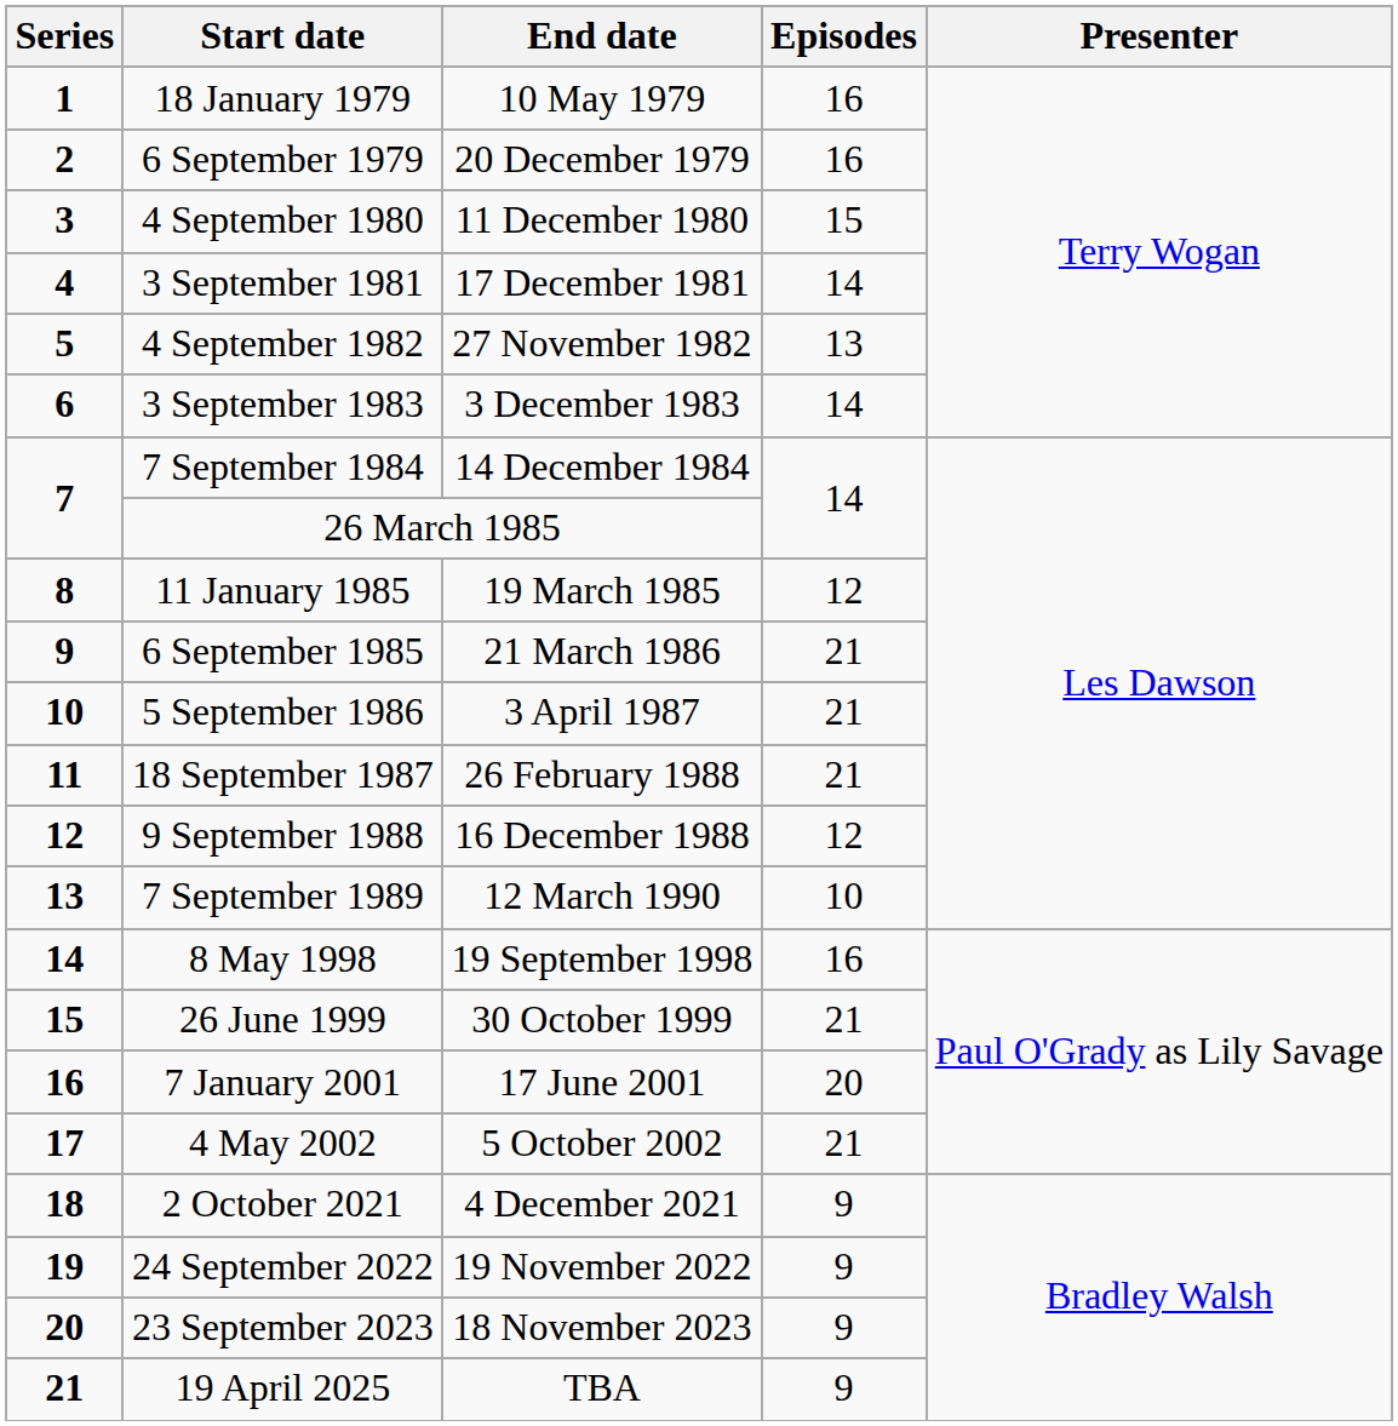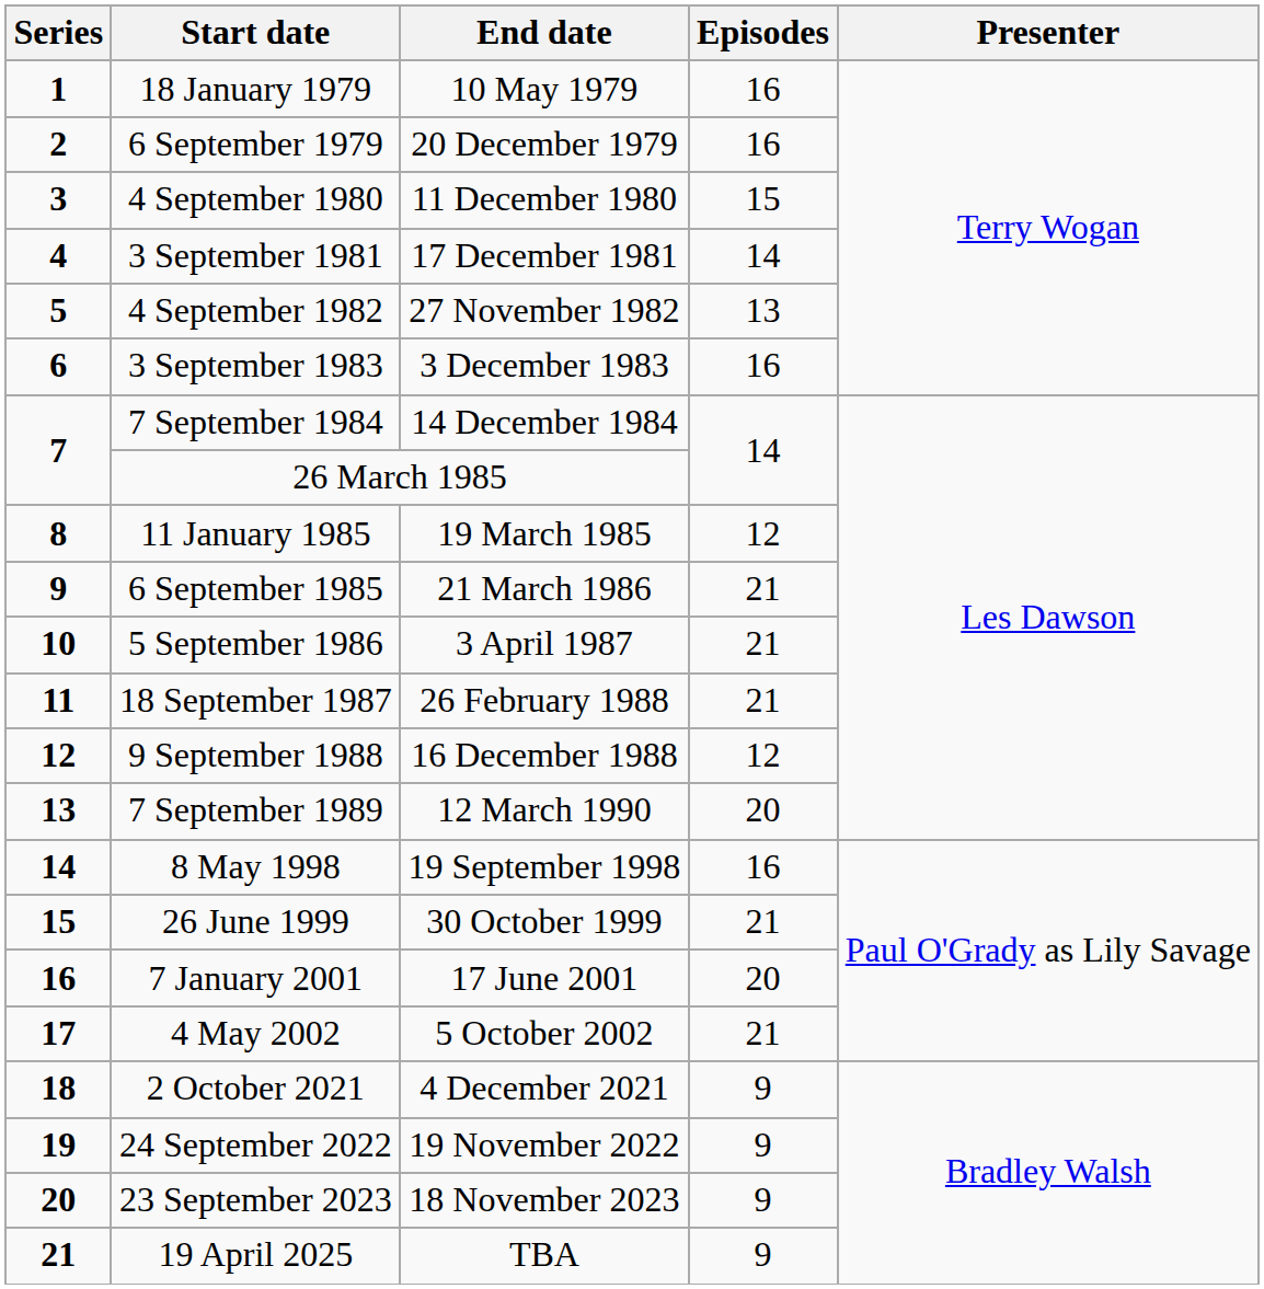 <table class="wikitable" style="text-align:center;">
 <tr>
 <th>Series</th>
 <th>Start date</th>
 <th>End date</th>
 <th>Episodes</th>
 <th>Presenter</th>
 </tr>
 <tr>
 <td><strong>1</strong></td>
 <td>18 January 1979</td>
 <td>10 May 1979</td>
 <td>16</td>
 <td rowspan="6"><a href='#'>Terry Wogan</a></td>
 </tr>
 <tr>
 <td><strong>2</strong></td>
 <td>6 September 1979</td>
 <td>20 December 1979</td>
 <td>16</td>
 </tr>
 <tr>
 <td><strong>3</strong></td>
 <td>4 September 1980</td>
 <td>11 December 1980</td>
 <td>15</td>
 </tr>
 <tr>
 <td><strong>4</strong></td>
 <td>3 September 1981</td>
 <td>17 December 1981</td>
 <td>14</td>
 </tr>
 <tr>
 <td><strong>5</strong></td>
 <td>4 September 1982</td>
 <td>27 November 1982</td>
 <td>13</td>
 </tr>
 <tr>
 <td><strong>6</strong></td>
 <td>3 September 1983</td>
 <td>3 December 1983</td>
-<td>14</td>
+<td>16</td>
 </tr>
 <tr>
 <td rowspan="2"><strong>7</strong></td>
 <td>7 September 1984</td>
 <td>14 December 1984</td>
 <td rowspan="2">14</td>
 <td rowspan="8"><a href='#'>Les Dawson</a></td>
 </tr>
 <tr>
 <td colspan="2">26 March 1985</td>
 </tr>
 <tr>
 <td><strong>8</strong></td>
 <td>11 January 1985</td>
 <td>19 March 1985</td>
 <td>12</td>
 </tr>
 <tr>
 <td><strong>9</strong></td>
 <td>6 September 1985</td>
 <td>21 March 1986</td>
 <td>21</td>
 </tr>
 <tr>
 <td><strong>10</strong></td>
 <td>5 September 1986</td>
 <td>3 April 1987</td>
 <td>21</td>
 </tr>
 <tr>
 <td><strong>11</strong></td>
 <td>18 September 1987</td>
 <td>26 February 1988</td>
 <td>21</td>
 </tr>
 <tr>
 <td><strong>12</strong></td>
 <td>9 September 1988</td>
 <td>16 December 1988</td>
 <td>12</td>
 </tr>
 <tr>
 <td><strong>13</strong></td>
 <td>7 September 1989</td>
 <td>12 March 1990</td>
-<td>10</td>
+<td>20</td>
 </tr>
 <tr>
 <td><strong>14</strong></td>
 <td>8 May 1998</td>
 <td>19 September 1998</td>
 <td>16</td>
 <td rowspan="4"><a href='#'>Paul O'Grady</a> as Lily Savage</td>
 </tr>
 <tr>
 <td><strong>15</strong></td>
 <td>26 June 1999</td>
 <td>30 October 1999</td>
 <td>21</td>
 </tr>
 <tr>
 <td><strong>16</strong></td>
 <td>7 January 2001</td>
 <td>17 June 2001</td>
 <td>20</td>
 </tr>
 <tr>
 <td><strong>17</strong></td>
 <td>4 May 2002</td>
 <td>5 October 2002</td>
 <td>21</td>
 </tr>
 <tr>
 <td><strong>18</strong></td>
 <td>2 October 2021</td>
 <td>4 December 2021</td>
 <td>9</td>
 <td rowspan="4"><a href='#'>Bradley Walsh</a></td>
 </tr>
 <tr>
 <td><strong>19</strong></td>
 <td>24 September 2022</td>
 <td>19 November 2022</td>
 <td>9</td>
 </tr>
 <tr>
 <td><strong>20</strong></td>
 <td>23 September 2023</td>
 <td>18 November 2023</td>
 <td>9</td>
 </tr>
 <tr>
 <td><strong>21</strong></td>
 <td>19 April 2025</td>
 <td>TBA</td>
 <td>9</td>
 </tr>
 </table>
